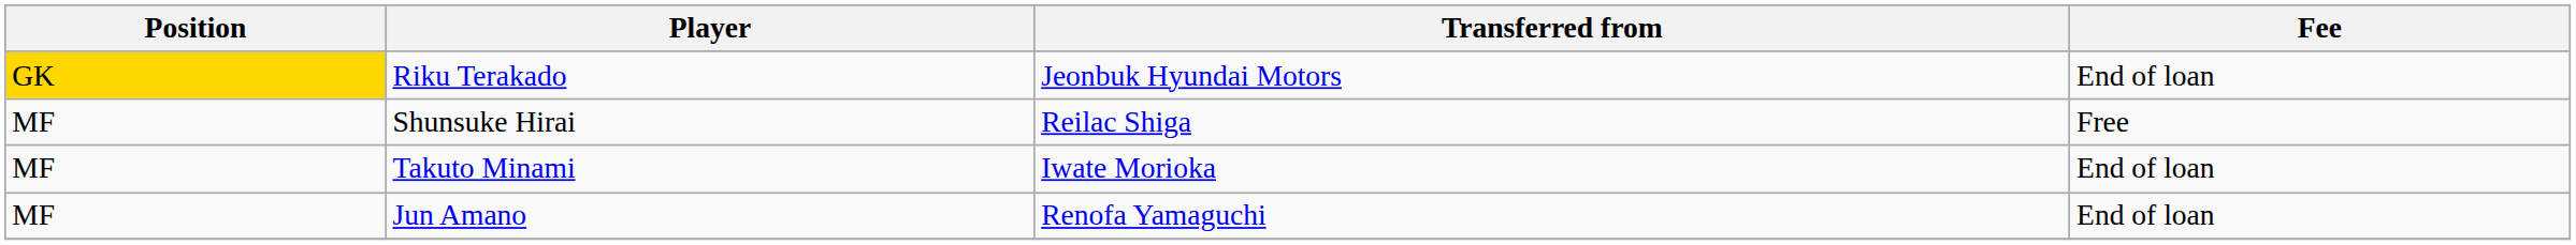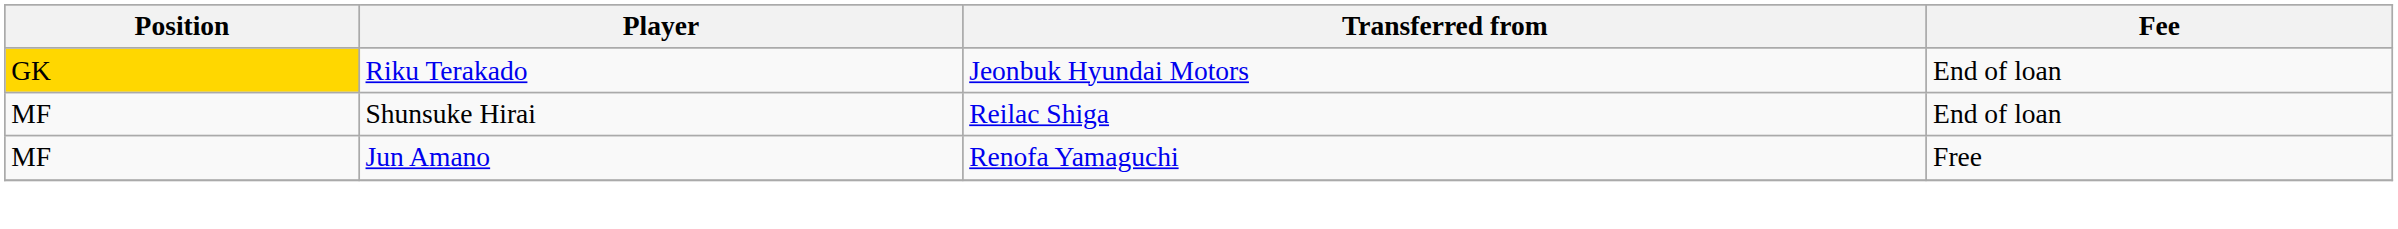 <table class="wikitable sortable" style="width:70%; text-align:center; font-size:100%; text-align:left;">
 <tr>
 <th>Position</th>
 <th>Player</th>
 <th>Transferred from</th>
 <th>Fee</th>
 </tr>
 <tr>
 <td style="background: gold;">GK</td>
 <td> <a href='#'>Riku Terakado</a></td>
 <td> <a href='#'>Jeonbuk Hyundai Motors</a></td>
 <td>End of loan </td>
 </tr>
 <tr>
 <td>MF</td>
 <td> Shunsuke Hirai</td>
 <td> <a href='#'>Reilac Shiga</a></td>
-<td>Free  </td>
-</tr>
-<tr>
-<td>MF</td>
-<td> <a href='#'>Takuto Minami</a></td>
-<td> <a href='#'>Iwate Morioka</a></td>
 <td>End of loan  </td>
 </tr>
 <tr>
 <td>MF</td>
 <td> <a href='#'>Jun Amano</a></td>
 <td> <a href='#'>Renofa Yamaguchi</a></td>
-<td>End of loan  </td>
+<td>Free  </td>
 </tr>
 <tr>
 </tr>
 </table>
